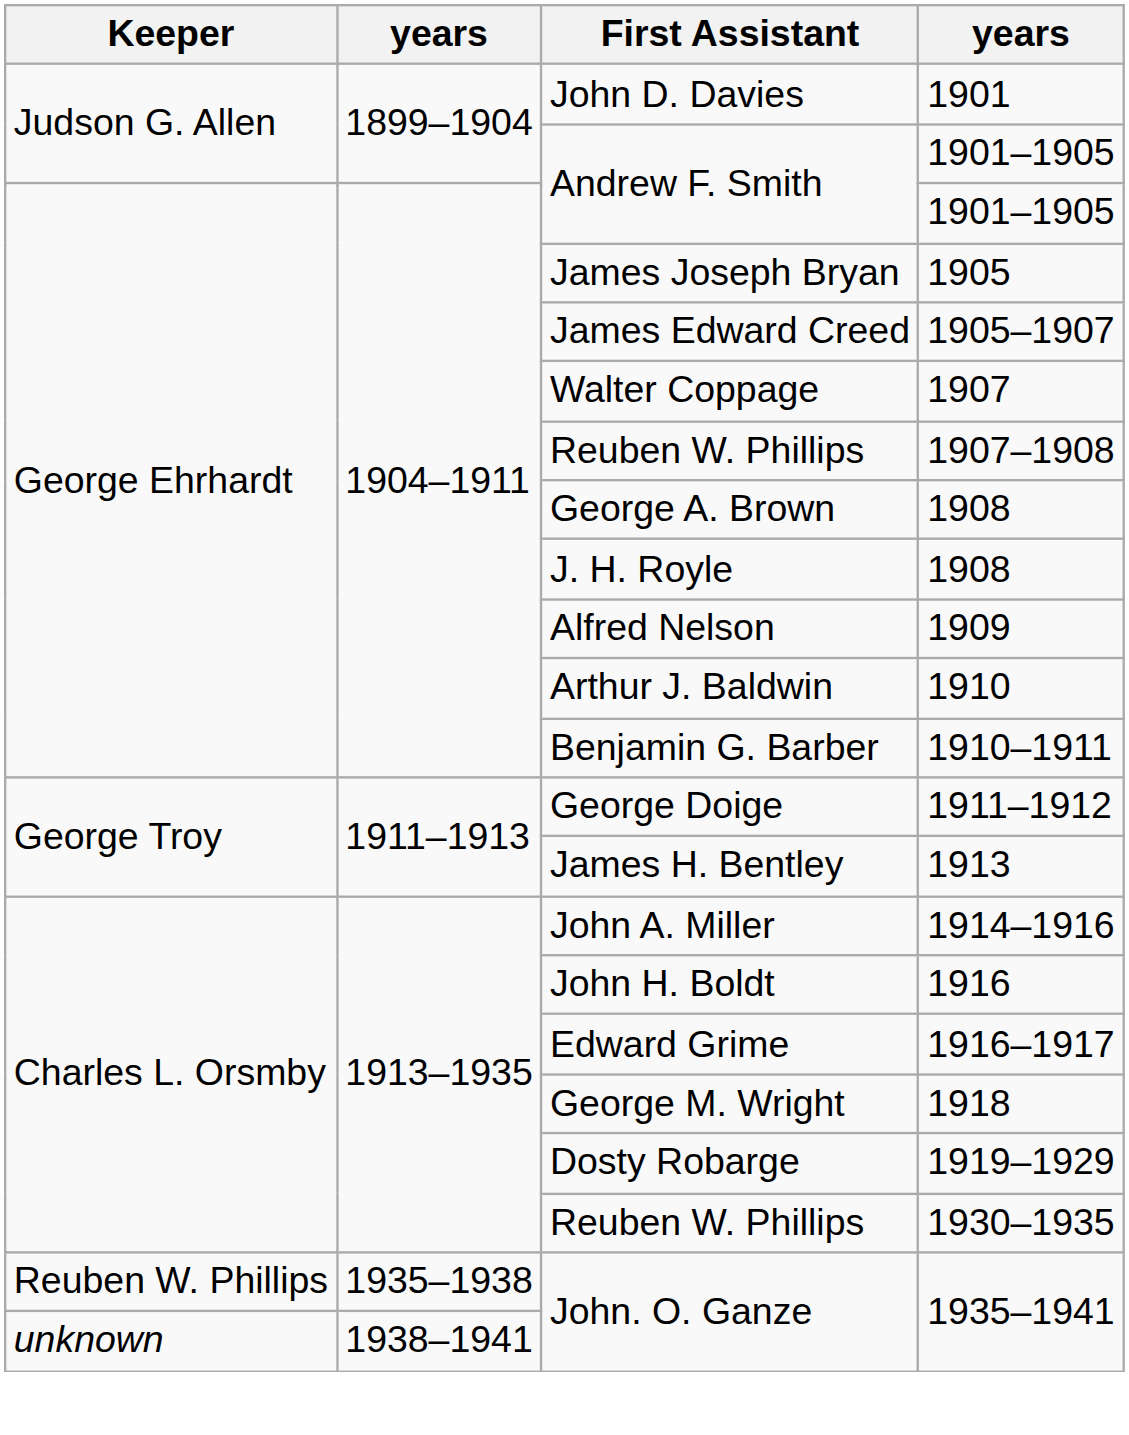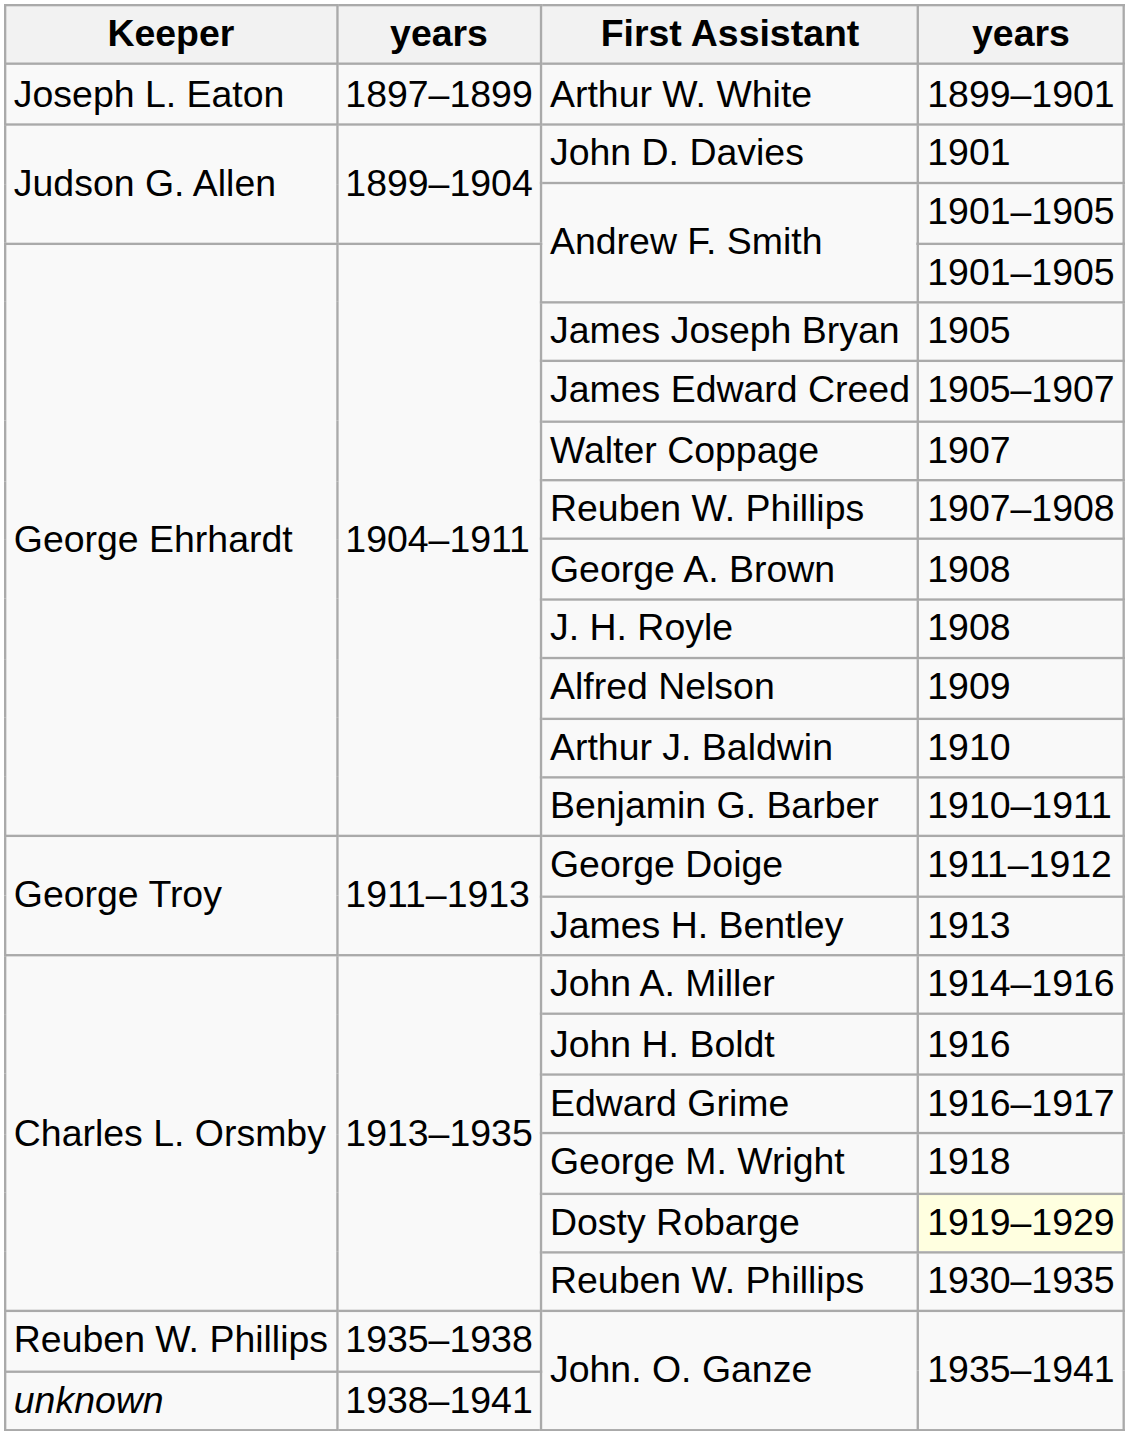 <table class="wikitable">
 <tr>
 <th>Keeper</th>
 <th>years</th>
 <th>First Assistant</th>
 <th>years</th>
+</tr>
+<tr>
+<td>Joseph L. Eaton</td>
+<td>1897–1899</td>
+<td>Arthur W. White</td>
+<td>1899–1901</td>
 </tr>
 <tr>
 <td rowspan="3">Judson G. Allen</td>
 <td rowspan="3">1899–1904</td>
 <td>John D. Davies</td>
 <td>1901</td>
 </tr>
 <tr>
 <td rowspan="3">Andrew F. Smith</td>
 <td>1901–1905</td>
 </tr>
 <tr>
 <td rowspan="2">1901–1905</td>
 </tr>
 <tr>
 <td rowspan="10">George Ehrhardt</td>
 <td rowspan="10">1904–1911</td>
 </tr>
 <tr>
 <td>James Joseph Bryan</td>
 <td>1905</td>
 </tr>
 <tr>
 <td>James Edward Creed</td>
 <td>1905–1907</td>
 </tr>
 <tr>
 <td>Walter Coppage</td>
 <td>1907</td>
 </tr>
 <tr>
 <td>Reuben W. Phillips</td>
 <td>1907–1908</td>
 </tr>
 <tr>
 <td>George A. Brown</td>
 <td>1908</td>
 </tr>
 <tr>
 <td>J. H. Royle</td>
 <td>1908</td>
 </tr>
 <tr>
 <td>Alfred Nelson</td>
 <td>1909</td>
 </tr>
 <tr>
 <td>Arthur J. Baldwin</td>
 <td>1910</td>
 </tr>
 <tr>
 <td>Benjamin G. Barber</td>
 <td>1910–1911</td>
 </tr>
 <tr>
 <td rowspan="2">George Troy</td>
 <td rowspan="2">1911–1913</td>
 <td>George Doige</td>
 <td>1911–1912</td>
 </tr>
 <tr>
 <td>James H. Bentley</td>
 <td>1913</td>
 </tr>
 <tr>
 <td rowspan="6">Charles L. Orsmby</td>
 <td rowspan="6">1913–1935</td>
 <td>John A. Miller</td>
 <td>1914–1916</td>
 </tr>
 <tr>
 <td>John H. Boldt</td>
 <td>1916</td>
 </tr>
 <tr>
 <td>Edward Grime</td>
 <td>1916–1917</td>
 </tr>
 <tr>
 <td>George M. Wright</td>
 <td>1918</td>
 </tr>
 <tr>
 <td>Dosty Robarge</td>
-<td>1919–1929</td>
+<td style="background: lightyellow;">1919–1929</td>
 </tr>
 <tr>
 <td>Reuben W. Phillips</td>
 <td>1930–1935</td>
 </tr>
 <tr>
 <td>Reuben W. Phillips</td>
 <td>1935–1938</td>
 <td rowspan="2">John. O. Ganze</td>
 <td rowspan="2">1935–1941</td>
 </tr>
 <tr>
 <td><em>unknown</em></td>
 <td>1938–1941</td>
 </tr>
 </table>
